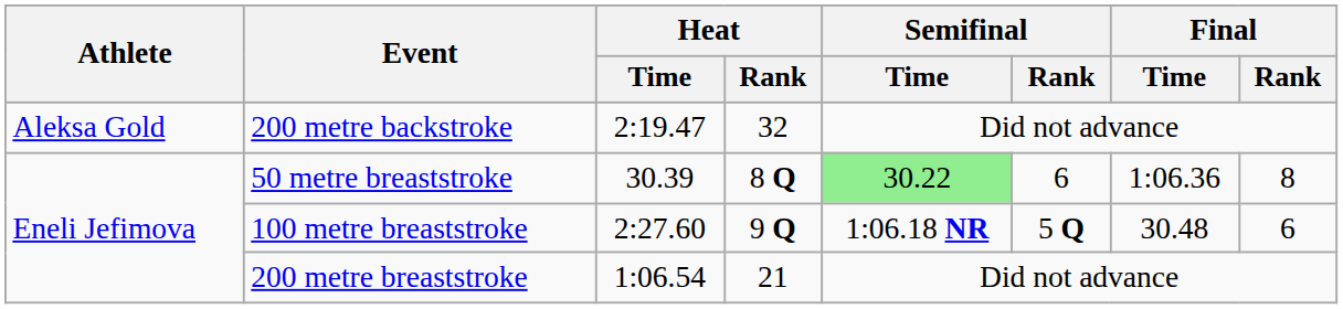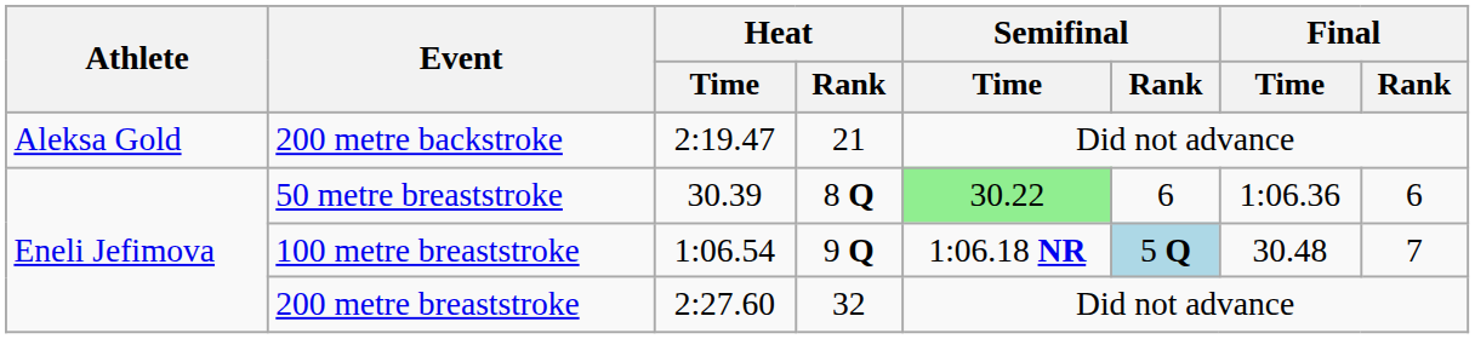 <table class="wikitable" style="text-align:center; font-size:90%; width:50%;">
 <tr>
 <th rowspan="2">Athlete</th>
 <th rowspan="2">Event</th>
 <th colspan="2">Heat</th>
 <th colspan="2">Semifinal</th>
 <th colspan="2">Final</th>
 </tr>
 <tr style="font-size:95%">
 <th>Time</th>
 <th>Rank</th>
 <th>Time</th>
 <th>Rank</th>
 <th>Time</th>
 <th>Rank</th>
 </tr>
 <tr>
 <td align=left><a href='#'>Aleksa Gold</a></td>
 <td align=left><a href='#'>200 metre backstroke</a></td>
 <td>2:19.47</td>
-<td>32</td>
+<td>21</td>
 <td colspan=4>Did not advance</td>
 </tr>
 <tr>
 <td align=left rowspan=3><a href='#'>Eneli Jefimova</a></td>
 <td align=left><a href='#'>50 metre breaststroke</a></td>
 <td>30.39</td>
 <td>8 <strong>Q</strong></td>
 <td style="background: lightgreen;">30.22</td>
 <td>6</td>
 <td>1:06.36</td>
-<td>8</td>
+<td>6</td>
 </tr>
 <tr>
 <td align=left><a href='#'>100 metre breaststroke</a></td>
-<td>2:27.60</td>
+<td>1:06.54</td>
 <td>9 <strong>Q</strong></td>
 <td>1:06.18 <strong><a href='#'>NR</a></strong></td>
-<td>5 <strong>Q</strong></td>
+<td style="background: lightblue;">5 <strong>Q</strong></td>
 <td>30.48</td>
-<td>6</td>
+<td>7</td>
 </tr>
 <tr>
 <td align=left><a href='#'>200 metre breaststroke</a></td>
-<td>1:06.54</td>
-<td>21</td>
+<td>2:27.60</td>
+<td>32</td>
 <td colspan=4>Did not advance</td>
 </tr>
 </table>
